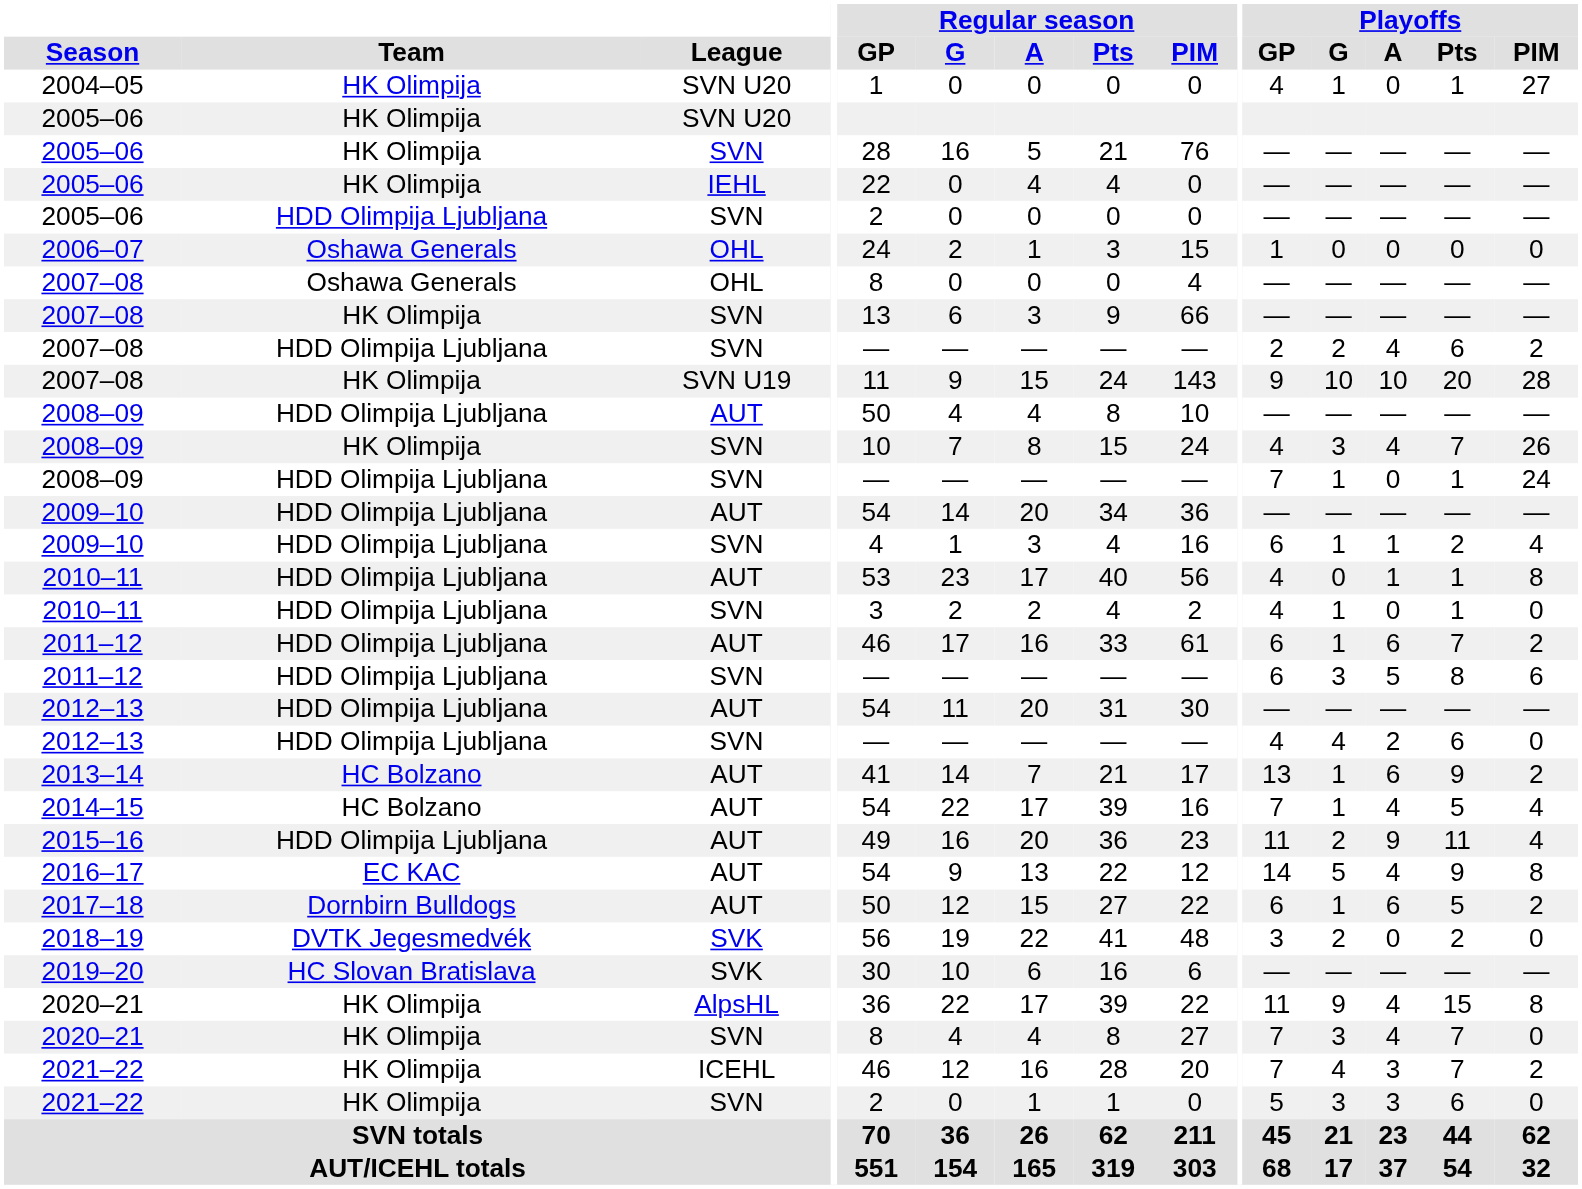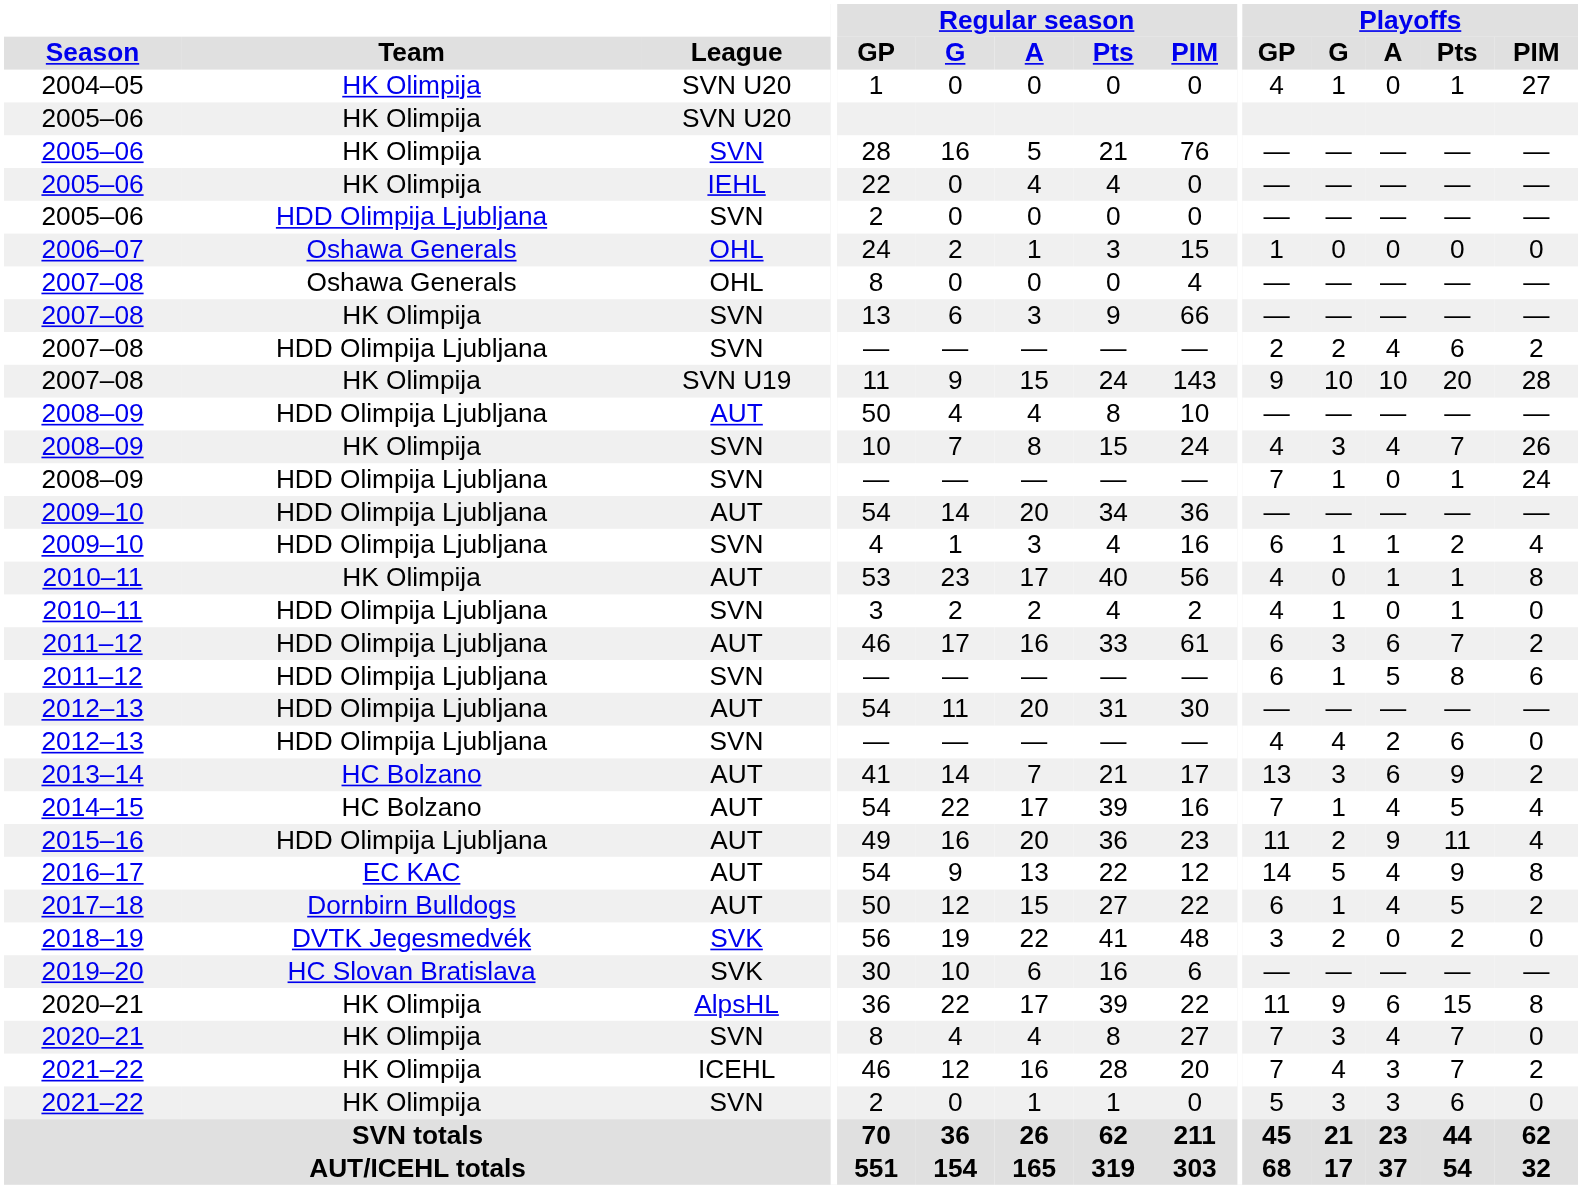 <table border="0" cellpadding="1" cellspacing="0" style="text-align:center; width:60em">
 <tr bgcolor="#e0e0e0">
 <th colspan="3" bgcolor="#ffffff"></th>
 <th rowspan="99" bgcolor="#ffffff"></th>
 <th colspan="5"><a href='#'>Regular season</a></th>
 <th rowspan="99" bgcolor="#ffffff"></th>
 <th colspan="5"><a href='#'>Playoffs</a></th>
 </tr>
 <tr bgcolor="#e0e0e0">
 <th><a href='#'>Season</a></th>
 <th>Team</th>
 <th>League</th>
 <th>GP</th>
 <th><a href='#'>G</a></th>
 <th><a href='#'>A</a></th>
 <th><a href='#'>Pts</a></th>
 <th><a href='#'>PIM</a></th>
 <th>GP</th>
 <th>G</th>
 <th>A</th>
 <th>Pts</th>
 <th>PIM</th>
 </tr>
 <tr>
 <td>2004–05</td>
 <td><a href='#'>HK Olimpija</a></td>
 <td>SVN U20</td>
 <td>1</td>
 <td>0</td>
 <td>0</td>
 <td>0</td>
 <td>0</td>
 <td>4</td>
 <td>1</td>
 <td>0</td>
 <td>1</td>
 <td>27</td>
 </tr>
 <tr bgcolor="#f0f0f0">
 <td>2005–06</td>
 <td>HK Olimpija</td>
 <td>SVN U20</td>
 <td></td>
 <td></td>
 <td></td>
 <td></td>
 <td></td>
 <td></td>
 <td></td>
 <td></td>
 <td></td>
 <td></td>
 </tr>
 <tr>
 <td><a href='#'>2005–06</a></td>
 <td>HK Olimpija</td>
 <td><a href='#'>SVN</a></td>
 <td>28</td>
 <td>16</td>
 <td>5</td>
 <td>21</td>
 <td>76</td>
 <td>—</td>
 <td>—</td>
 <td>—</td>
 <td>—</td>
 <td>—</td>
 </tr>
 <tr bgcolor="#f0f0f0">
 <td><a href='#'>2005–06</a></td>
 <td>HK Olimpija</td>
 <td><a href='#'>IEHL</a></td>
 <td>22</td>
 <td>0</td>
 <td>4</td>
 <td>4</td>
 <td>0</td>
 <td>—</td>
 <td>—</td>
 <td>—</td>
 <td>—</td>
 <td>—</td>
 </tr>
 <tr>
 <td>2005–06</td>
 <td><a href='#'>HDD Olimpija Ljubljana</a></td>
 <td>SVN</td>
 <td>2</td>
 <td>0</td>
 <td>0</td>
 <td>0</td>
 <td>0</td>
 <td>—</td>
 <td>—</td>
 <td>—</td>
 <td>—</td>
 <td>—</td>
 </tr>
 <tr bgcolor="#f0f0f0">
 <td><a href='#'>2006–07</a></td>
 <td><a href='#'>Oshawa Generals</a></td>
 <td><a href='#'>OHL</a></td>
 <td>24</td>
 <td>2</td>
 <td>1</td>
 <td>3</td>
 <td>15</td>
 <td>1</td>
 <td>0</td>
 <td>0</td>
 <td>0</td>
 <td>0</td>
 </tr>
 <tr>
 <td><a href='#'>2007–08</a></td>
 <td>Oshawa Generals</td>
 <td>OHL</td>
 <td>8</td>
 <td>0</td>
 <td>0</td>
 <td>0</td>
 <td>4</td>
 <td>—</td>
 <td>—</td>
 <td>—</td>
 <td>—</td>
 <td>—</td>
 </tr>
 <tr bgcolor="#f0f0f0">
 <td><a href='#'>2007–08</a></td>
 <td>HK Olimpija</td>
 <td>SVN</td>
 <td>13</td>
 <td>6</td>
 <td>3</td>
 <td>9</td>
 <td>66</td>
 <td>—</td>
 <td>—</td>
 <td>—</td>
 <td>—</td>
 <td>—</td>
 </tr>
 <tr>
 <td>2007–08</td>
 <td>HDD Olimpija Ljubljana</td>
 <td>SVN</td>
 <td>—</td>
 <td>—</td>
 <td>—</td>
 <td>—</td>
 <td>—</td>
 <td>2</td>
 <td>2</td>
 <td>4</td>
 <td>6</td>
 <td>2</td>
 </tr>
 <tr bgcolor="#f0f0f0">
 <td>2007–08</td>
 <td>HK Olimpija</td>
 <td>SVN U19</td>
 <td>11</td>
 <td>9</td>
 <td>15</td>
 <td>24</td>
 <td>143</td>
 <td>9</td>
 <td>10</td>
 <td>10</td>
 <td>20</td>
 <td>28</td>
 </tr>
 <tr>
 <td><a href='#'>2008–09</a></td>
 <td>HDD Olimpija Ljubljana</td>
 <td><a href='#'>AUT</a></td>
 <td>50</td>
 <td>4</td>
 <td>4</td>
 <td>8</td>
 <td>10</td>
 <td>—</td>
 <td>—</td>
 <td>—</td>
 <td>—</td>
 <td>—</td>
 </tr>
 <tr bgcolor="#f0f0f0">
 <td><a href='#'>2008–09</a></td>
 <td>HK Olimpija</td>
 <td>SVN</td>
 <td>10</td>
 <td>7</td>
 <td>8</td>
 <td>15</td>
 <td>24</td>
 <td>4</td>
 <td>3</td>
 <td>4</td>
 <td>7</td>
 <td>26</td>
 </tr>
 <tr>
 <td>2008–09</td>
 <td>HDD Olimpija Ljubljana</td>
 <td>SVN</td>
 <td>—</td>
 <td>—</td>
 <td>—</td>
 <td>—</td>
 <td>—</td>
 <td>7</td>
 <td>1</td>
 <td>0</td>
 <td>1</td>
 <td>24</td>
 </tr>
 <tr bgcolor="#f0f0f0">
 <td><a href='#'>2009–10</a></td>
 <td>HDD Olimpija Ljubljana</td>
 <td>AUT</td>
 <td>54</td>
 <td>14</td>
 <td>20</td>
 <td>34</td>
 <td>36</td>
 <td>—</td>
 <td>—</td>
 <td>—</td>
 <td>—</td>
 <td>—</td>
 </tr>
 <tr>
 <td><a href='#'>2009–10</a></td>
 <td>HDD Olimpija Ljubljana</td>
 <td>SVN</td>
 <td>4</td>
 <td>1</td>
 <td>3</td>
 <td>4</td>
 <td>16</td>
 <td>6</td>
 <td>1</td>
 <td>1</td>
 <td>2</td>
 <td>4</td>
 </tr>
 <tr bgcolor="#f0f0f0">
 <td><a href='#'>2010–11</a></td>
-<td>HDD Olimpija Ljubljana</td>
+<td>HK Olimpija</td>
 <td>AUT</td>
 <td>53</td>
 <td>23</td>
 <td>17</td>
 <td>40</td>
 <td>56</td>
 <td>4</td>
 <td>0</td>
 <td>1</td>
 <td>1</td>
 <td>8</td>
 </tr>
 <tr>
 <td><a href='#'>2010–11</a></td>
 <td>HDD Olimpija Ljubljana</td>
 <td>SVN</td>
 <td>3</td>
 <td>2</td>
 <td>2</td>
 <td>4</td>
 <td>2</td>
 <td>4</td>
 <td>1</td>
 <td>0</td>
 <td>1</td>
 <td>0</td>
 </tr>
 <tr bgcolor="#f0f0f0">
 <td><a href='#'>2011–12</a></td>
 <td>HDD Olimpija Ljubljana</td>
 <td>AUT</td>
 <td>46</td>
 <td>17</td>
 <td>16</td>
 <td>33</td>
 <td>61</td>
 <td>6</td>
-<td>1</td>
+<td>3</td>
 <td>6</td>
 <td>7</td>
 <td>2</td>
 </tr>
 <tr>
 <td><a href='#'>2011–12</a></td>
 <td>HDD Olimpija Ljubljana</td>
 <td>SVN</td>
 <td>—</td>
 <td>—</td>
 <td>—</td>
 <td>—</td>
 <td>—</td>
 <td>6</td>
-<td>3</td>
+<td>1</td>
 <td>5</td>
 <td>8</td>
 <td>6</td>
 </tr>
 <tr bgcolor="#f0f0f0">
 <td><a href='#'>2012–13</a></td>
 <td>HDD Olimpija Ljubljana</td>
 <td>AUT</td>
 <td>54</td>
 <td>11</td>
 <td>20</td>
 <td>31</td>
 <td>30</td>
 <td>—</td>
 <td>—</td>
 <td>—</td>
 <td>—</td>
 <td>—</td>
 </tr>
 <tr>
 <td><a href='#'>2012–13</a></td>
 <td>HDD Olimpija Ljubljana</td>
 <td>SVN</td>
 <td>—</td>
 <td>—</td>
 <td>—</td>
 <td>—</td>
 <td>—</td>
 <td>4</td>
 <td>4</td>
 <td>2</td>
 <td>6</td>
 <td>0</td>
 </tr>
 <tr bgcolor="#f0f0f0">
 <td><a href='#'>2013–14</a></td>
 <td><a href='#'>HC Bolzano</a></td>
 <td>AUT</td>
 <td>41</td>
 <td>14</td>
 <td>7</td>
 <td>21</td>
 <td>17</td>
 <td>13</td>
-<td>1</td>
+<td>3</td>
 <td>6</td>
 <td>9</td>
 <td>2</td>
 </tr>
 <tr>
 <td><a href='#'>2014–15</a></td>
 <td>HC Bolzano</td>
 <td>AUT</td>
 <td>54</td>
 <td>22</td>
 <td>17</td>
 <td>39</td>
 <td>16</td>
 <td>7</td>
 <td>1</td>
 <td>4</td>
 <td>5</td>
 <td>4</td>
 </tr>
 <tr bgcolor="#f0f0f0">
 <td><a href='#'>2015–16</a></td>
 <td>HDD Olimpija Ljubljana</td>
 <td>AUT</td>
 <td>49</td>
 <td>16</td>
 <td>20</td>
 <td>36</td>
 <td>23</td>
 <td>11</td>
 <td>2</td>
 <td>9</td>
 <td>11</td>
 <td>4</td>
 </tr>
 <tr>
 <td><a href='#'>2016–17</a></td>
 <td><a href='#'>EC KAC</a></td>
 <td>AUT</td>
 <td>54</td>
 <td>9</td>
 <td>13</td>
 <td>22</td>
 <td>12</td>
 <td>14</td>
 <td>5</td>
 <td>4</td>
 <td>9</td>
 <td>8</td>
 </tr>
 <tr bgcolor="#f0f0f0">
 <td><a href='#'>2017–18</a></td>
 <td><a href='#'>Dornbirn Bulldogs</a></td>
 <td>AUT</td>
 <td>50</td>
 <td>12</td>
 <td>15</td>
 <td>27</td>
 <td>22</td>
 <td>6</td>
 <td>1</td>
-<td>6</td>
+<td>4</td>
 <td>5</td>
 <td>2</td>
 </tr>
 <tr>
 <td><a href='#'>2018–19</a></td>
 <td><a href='#'>DVTK Jegesmedvék</a></td>
 <td><a href='#'>SVK</a></td>
 <td>56</td>
 <td>19</td>
 <td>22</td>
 <td>41</td>
 <td>48</td>
 <td>3</td>
 <td>2</td>
 <td>0</td>
 <td>2</td>
 <td>0</td>
 </tr>
 <tr bgcolor="#f0f0f0">
 <td><a href='#'>2019–20</a></td>
 <td><a href='#'>HC Slovan Bratislava</a></td>
 <td>SVK</td>
 <td>30</td>
 <td>10</td>
 <td>6</td>
 <td>16</td>
 <td>6</td>
 <td>—</td>
 <td>—</td>
 <td>—</td>
 <td>—</td>
 <td>—</td>
 </tr>
 <tr>
 <td>2020–21</td>
 <td>HK Olimpija</td>
 <td><a href='#'>AlpsHL</a></td>
 <td>36</td>
 <td>22</td>
 <td>17</td>
 <td>39</td>
 <td>22</td>
 <td>11</td>
 <td>9</td>
-<td>4</td>
+<td>6</td>
 <td>15</td>
 <td>8</td>
 </tr>
 <tr bgcolor="#f0f0f0">
 <td><a href='#'>2020–21</a></td>
 <td>HK Olimpija</td>
 <td>SVN</td>
 <td>8</td>
 <td>4</td>
 <td>4</td>
 <td>8</td>
 <td>27</td>
 <td>7</td>
 <td>3</td>
 <td>4</td>
 <td>7</td>
 <td>0</td>
 </tr>
 <tr>
 <td><a href='#'>2021–22</a></td>
 <td>HK Olimpija</td>
 <td>ICEHL</td>
 <td>46</td>
 <td>12</td>
 <td>16</td>
 <td>28</td>
 <td>20</td>
 <td>7</td>
 <td>4</td>
 <td>3</td>
 <td>7</td>
 <td>2</td>
 </tr>
 <tr bgcolor="#f0f0f0">
 <td><a href='#'>2021–22</a></td>
 <td>HK Olimpija</td>
 <td>SVN</td>
 <td>2</td>
 <td>0</td>
 <td>1</td>
 <td>1</td>
 <td>0</td>
 <td>5</td>
 <td>3</td>
 <td>3</td>
 <td>6</td>
 <td>0</td>
 </tr>
 <tr bgcolor="#e0e0e0">
 <th colspan="3">SVN totals</th>
 <th>70</th>
 <th>36</th>
 <th>26</th>
 <th>62</th>
 <th>211</th>
 <th>45</th>
 <th>21</th>
 <th>23</th>
 <th>44</th>
 <th>62</th>
 </tr>
 <tr bgcolor="#e0e0e0">
 <th colspan="3">AUT/ICEHL totals</th>
 <th>551</th>
 <th>154</th>
 <th>165</th>
 <th>319</th>
 <th>303</th>
 <th>68</th>
 <th>17</th>
 <th>37</th>
 <th>54</th>
 <th>32</th>
 </tr>
 </table>
